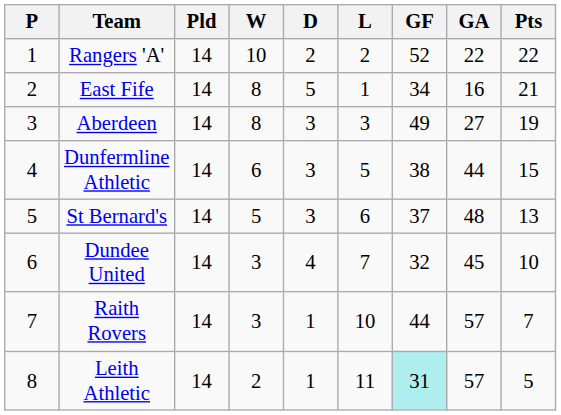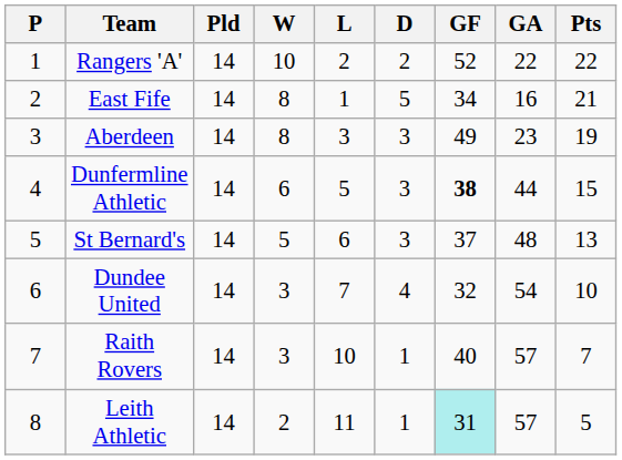 <table class="wikitable" style="text-align:center; font-size:95%">
 <tr>
 <th width=33>P</th>
 <th width=33>Team</th>
 <th width=33>Pld</th>
 <th width=33>W</th>
+<th width=33>L</th>
 <th width=33>D</th>
-<th width=33>L</th>
 <th width=33>GF</th>
 <th width=33>GA</th>
 <th width=33>Pts</th>
 </tr>
 <tr>
 <td>1</td>
 <td><a href='#'>Rangers</a> 'A'</td>
 <td>14</td>
 <td>10</td>
 <td>2</td>
 <td>2</td>
 <td>52</td>
 <td>22</td>
 <td>22</td>
 </tr>
 <tr>
 <td>2</td>
 <td><a href='#'>East Fife</a></td>
 <td>14</td>
 <td>8</td>
+<td>1</td>
 <td>5</td>
-<td>1</td>
 <td>34</td>
 <td>16</td>
 <td>21</td>
 </tr>
 <tr>
 <td>3</td>
 <td><a href='#'>Aberdeen</a></td>
 <td>14</td>
 <td>8</td>
 <td>3</td>
 <td>3</td>
 <td>49</td>
-<td>27</td>
+<td>23</td>
 <td>19</td>
 </tr>
 <tr>
 <td>4</td>
 <td><a href='#'>Dunfermline Athletic</a></td>
 <td>14</td>
 <td>6</td>
+<td>5</td>
 <td>3</td>
-<td>5</td>
-<td>38</td>
+<td><strong>38</strong></td>
 <td>44</td>
 <td>15</td>
 </tr>
 <tr>
 <td>5</td>
 <td><a href='#'>St Bernard's</a></td>
 <td>14</td>
 <td>5</td>
+<td>6</td>
 <td>3</td>
-<td>6</td>
 <td>37</td>
 <td>48</td>
 <td>13</td>
 </tr>
 <tr>
 <td>6</td>
 <td><a href='#'>Dundee United</a></td>
 <td>14</td>
 <td>3</td>
+<td>7</td>
 <td>4</td>
-<td>7</td>
 <td>32</td>
-<td>45</td>
+<td>54</td>
 <td>10</td>
 </tr>
 <tr>
 <td>7</td>
 <td><a href='#'>Raith Rovers</a></td>
 <td>14</td>
 <td>3</td>
+<td>10</td>
 <td>1</td>
-<td>10</td>
-<td>44</td>
+<td>40</td>
 <td>57</td>
 <td>7</td>
 </tr>
 <tr>
 <td>8</td>
 <td><a href='#'>Leith Athletic</a></td>
 <td>14</td>
 <td>2</td>
+<td>11</td>
 <td>1</td>
-<td>11</td>
 <td style="background: paleturquoise;">31</td>
 <td>57</td>
 <td>5</td>
 </tr>
 </table>
